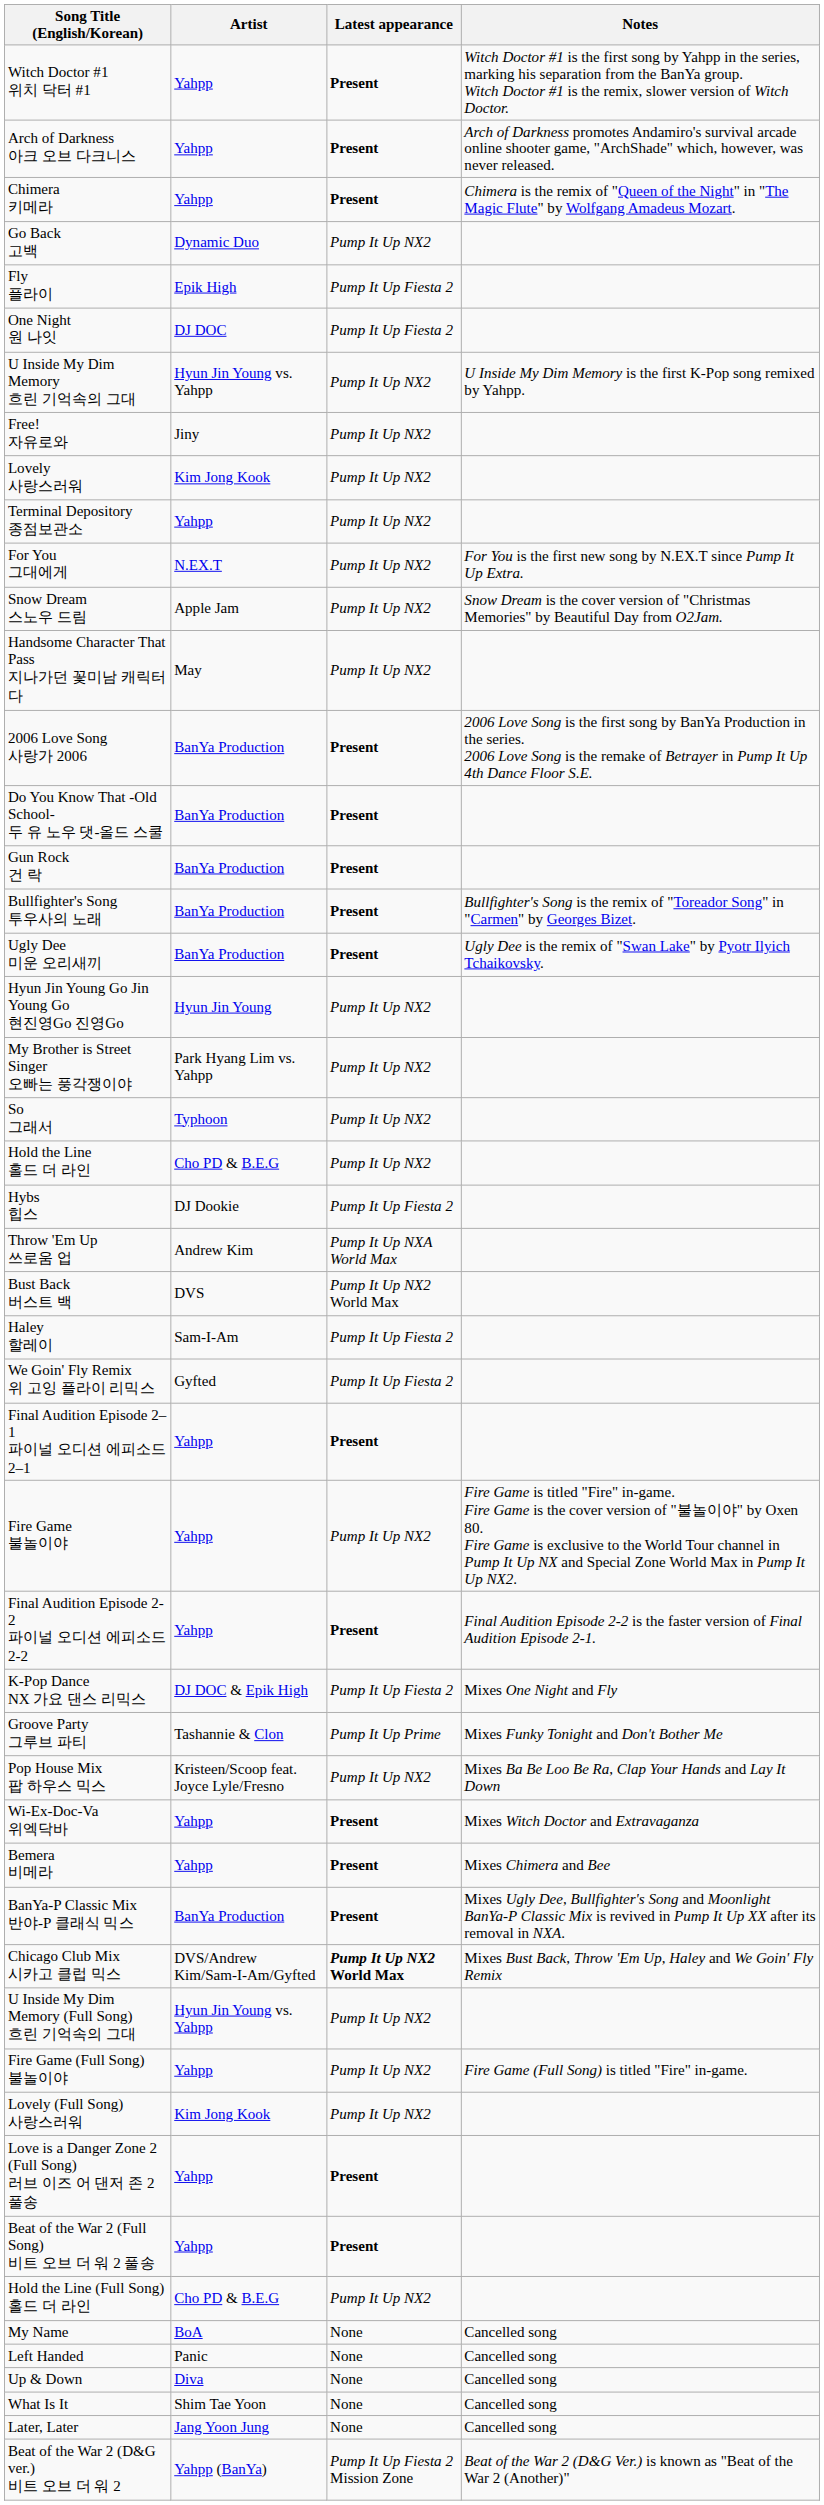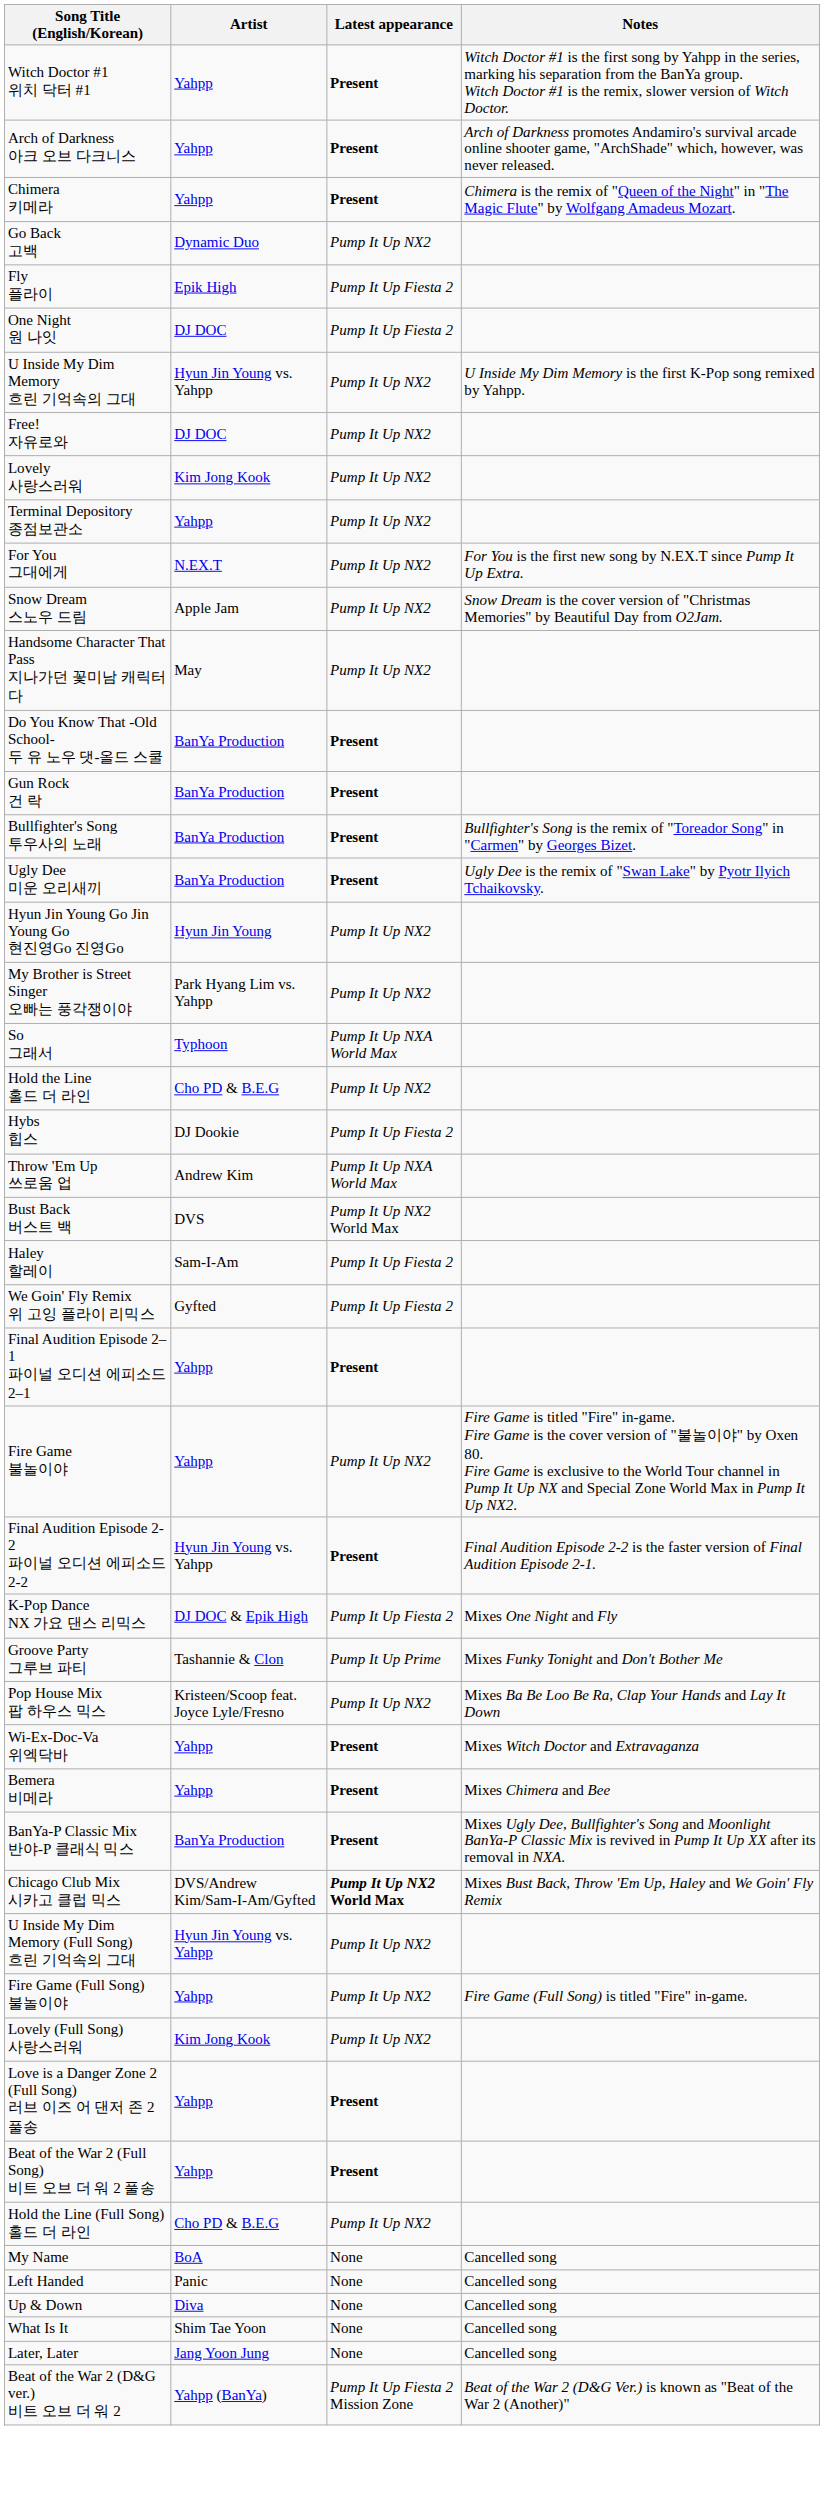 <table class="wikitable sortable">
 <tr>
 <th>Song Title<br>(English/Korean)</th>
 <th>Artist</th>
 <th>Latest appearance</th>
 <th>Notes</th>
 </tr>
 <tr>
 <td>Witch Doctor #1<br>위치 닥터 #1</td>
 <td><a href='#'>Yahpp</a></td>
 <td><strong>Present</strong></td>
 <td><em>Witch Doctor #1</em> is the first song by Yahpp in the series, marking his separation from the BanYa group.<br><em>Witch Doctor #1</em> is the remix, slower version of <em>Witch Doctor.</em></td>
 </tr>
 <tr>
 <td>Arch of Darkness<br>아크 오브 다크니스</td>
 <td><a href='#'>Yahpp</a></td>
 <td><strong>Present</strong></td>
 <td><em>Arch of Darkness</em> promotes Andamiro's survival arcade online shooter game, "ArchShade" which, however, was never released.</td>
 </tr>
 <tr>
 <td>Chimera<br>키메라</td>
 <td><a href='#'>Yahpp</a></td>
 <td><strong>Present</strong></td>
 <td><em>Chimera</em> is the remix of "<a href='#'>Queen of the Night</a>" in "<a href='#'>The Magic Flute</a>" by <a href='#'>Wolfgang Amadeus Mozart</a>.</td>
 </tr>
 <tr>
 <td>Go Back<br>고백</td>
 <td><a href='#'>Dynamic Duo</a></td>
 <td><em>Pump It Up NX2</em></td>
 <td></td>
 </tr>
 <tr>
 <td>Fly<br>플라이</td>
 <td><a href='#'>Epik High</a></td>
 <td><em>Pump It Up Fiesta 2</em></td>
 <td></td>
 </tr>
 <tr>
 <td>One Night<br>원 나잇</td>
 <td><a href='#'>DJ DOC</a></td>
 <td><em>Pump It Up Fiesta 2</em></td>
 <td></td>
 </tr>
 <tr>
 <td>U Inside My Dim Memory<br>흐린 기억속의 그대</td>
 <td><a href='#'>Hyun Jin Young</a> vs. Yahpp</td>
 <td><em>Pump It Up NX2</em></td>
 <td><em>U Inside My Dim Memory</em> is the first K-Pop song remixed by Yahpp.</td>
 </tr>
 <tr>
 <td>Free!<br>자유로와</td>
-<td>Jiny</td>
+<td><a href='#'>DJ DOC</a></td>
 <td><em>Pump It Up NX2</em></td>
 <td></td>
 </tr>
 <tr>
 <td>Lovely<br>사랑스러워</td>
 <td><a href='#'>Kim Jong Kook</a></td>
 <td><em>Pump It Up NX2</em></td>
 <td></td>
 </tr>
 <tr>
 <td>Terminal Depository<br>종점보관소</td>
 <td><a href='#'>Yahpp</a></td>
 <td><em>Pump It Up NX2</em></td>
 <td></td>
 </tr>
 <tr>
 <td>For You<br>그대에게</td>
 <td><a href='#'>N.EX.T</a></td>
 <td><em>Pump It Up NX2</em></td>
 <td><em>For You</em> is the first new song by N.EX.T since <em>Pump It Up Extra.</em></td>
 </tr>
 <tr>
 <td>Snow Dream<br>스노우 드림</td>
 <td>Apple Jam</td>
 <td><em>Pump It Up NX2</em></td>
 <td><em>Snow Dream</em> is the cover version of "Christmas Memories" by Beautiful Day from <em>O2Jam.</em></td>
 </tr>
 <tr>
 <td>Handsome Character That Pass<br>지나가던 꽃미남 캐릭터다</td>
 <td>May</td>
 <td><em>Pump It Up NX2</em></td>
 <td></td>
-</tr>
-<tr>
-<td>2006 Love Song<br>사랑가 2006</td>
-<td><a href='#'>BanYa Production</a></td>
-<td><strong>Present</strong></td>
-<td><em>2006 Love Song</em> is the first song by BanYa Production in the series.<br><em>2006 Love Song</em> is the remake of <em>Betrayer</em> in <em>Pump It Up 4th Dance Floor S.E.</em></td>
 </tr>
 <tr>
 <td>Do You Know That -Old School-<br>두 유 노우 댓-올드 스쿨</td>
 <td><a href='#'>BanYa Production</a></td>
 <td><strong>Present</strong></td>
 <td></td>
 </tr>
 <tr>
 <td>Gun Rock<br>건 락</td>
 <td><a href='#'>BanYa Production</a></td>
 <td><strong>Present</strong></td>
 <td></td>
 </tr>
 <tr>
 <td>Bullfighter's Song<br>투우사의 노래</td>
 <td><a href='#'>BanYa Production</a></td>
 <td><strong>Present</strong></td>
 <td><em>Bullfighter's Song</em> is the remix of "<a href='#'>Toreador Song</a>" in "<a href='#'>Carmen</a>" by <a href='#'>Georges Bizet</a>.</td>
 </tr>
 <tr>
 <td>Ugly Dee<br>미운 오리새끼</td>
 <td><a href='#'>BanYa Production</a></td>
 <td><strong>Present</strong></td>
 <td><em>Ugly Dee</em> is the remix of "<a href='#'>Swan Lake</a>" by <a href='#'>Pyotr Ilyich Tchaikovsky</a>.</td>
 </tr>
 <tr>
 <td>Hyun Jin Young Go Jin Young Go<br>현진영Go 진영Go</td>
 <td><a href='#'>Hyun Jin Young</a></td>
 <td><em>Pump It Up NX2</em></td>
 <td></td>
 </tr>
 <tr>
 <td>My Brother is Street Singer<br>오빠는 풍각쟁이야</td>
 <td>Park Hyang Lim vs. Yahpp</td>
 <td><em>Pump It Up NX2</em></td>
 <td></td>
 </tr>
 <tr>
 <td>So<br>그래서</td>
 <td><a href='#'>Typhoon</a></td>
-<td><em>Pump It Up NX2</em></td>
+<td><em>Pump It Up NXA World Max</em></td>
 <td></td>
 </tr>
 <tr>
 <td>Hold the Line<br>홀드 더 라인</td>
 <td><a href='#'>Cho PD</a> & <a href='#'>B.E.G</a></td>
 <td><em>Pump It Up NX2</em></td>
 <td></td>
 </tr>
 <tr>
 <td>Hybs<br>힙스</td>
 <td>DJ Dookie</td>
 <td><em>Pump It Up Fiesta 2</em></td>
 <td></td>
 </tr>
 <tr>
 <td>Throw 'Em Up<br>쓰로움 업</td>
 <td>Andrew Kim</td>
 <td><em>Pump It Up NXA World Max</em></td>
 <td></td>
 </tr>
 <tr>
 <td>Bust Back<br>버스트 백</td>
 <td>DVS</td>
 <td><em>Pump It Up NX2</em> World Max</td>
 <td></td>
 </tr>
 <tr>
 <td>Haley<br>할레이</td>
 <td>Sam-I-Am</td>
 <td><em>Pump It Up Fiesta 2</em></td>
 <td></td>
 </tr>
 <tr>
 <td>We Goin' Fly Remix<br>위 고잉 플라이 리믹스</td>
 <td>Gyfted</td>
 <td><em>Pump It Up Fiesta 2</em></td>
 <td></td>
 </tr>
 <tr>
 <td>Final Audition Episode 2–1<br>파이널 오디션 에피소드 2–1</td>
 <td><a href='#'>Yahpp</a></td>
 <td><strong>Present</strong></td>
 <td></td>
 </tr>
 <tr>
 <td>Fire Game<br>불놀이야</td>
 <td><a href='#'>Yahpp</a></td>
 <td><em>Pump It Up NX2</em></td>
 <td><em>Fire Game</em> is titled "Fire" in-game.<br><em>Fire Game</em> is the cover version of "불놀이야" by Oxen 80.<br><em>Fire Game</em> is exclusive to the World Tour channel in <em>Pump It Up</em> <em>NX</em> and Special Zone World Max in <em>Pump It Up NX2</em>.</td>
 </tr>
 <tr>
 <td>Final Audition Episode 2-2<br>파이널 오디션 에피소드 2-2</td>
-<td><a href='#'>Yahpp</a></td>
+<td><a href='#'>Hyun Jin Young</a> vs. Yahpp</td>
 <td><strong>Present</strong></td>
 <td><em>Final Audition Episode 2-2</em> is the faster version of <em>Final Audition Episode 2-1.</em></td>
 </tr>
 <tr>
 <td>K-Pop Dance<br>NX 가요 댄스 리믹스</td>
 <td><a href='#'>DJ DOC</a> & <a href='#'>Epik High</a></td>
 <td><em>Pump It Up Fiesta 2</em></td>
 <td>Mixes <em>One Night</em> and <em>Fly</em></td>
 </tr>
 <tr>
 <td>Groove Party<br>그루브 파티</td>
 <td>Tashannie & <a href='#'>Clon</a></td>
 <td><em>Pump It Up Prime</em></td>
 <td>Mixes <em>Funky Tonight</em> and <em>Don't Bother Me</em></td>
 </tr>
 <tr>
 <td>Pop House Mix<br>팝 하우스 믹스</td>
 <td>Kristeen/Scoop feat. Joyce Lyle/Fresno</td>
 <td><em>Pump It Up NX2</em></td>
 <td>Mixes <em>Ba Be Loo Be Ra</em>, <em>Clap Your Hands</em> and <em>Lay It Down</em></td>
 </tr>
 <tr>
 <td>Wi-Ex-Doc-Va<br>위엑닥바</td>
 <td><a href='#'>Yahpp</a></td>
 <td><strong>Present</strong></td>
 <td>Mixes <em>Witch Doctor</em> and <em>Extravaganza</em></td>
 </tr>
 <tr>
 <td>Bemera<br>비메라</td>
 <td><a href='#'>Yahpp</a></td>
 <td><strong>Present</strong></td>
 <td>Mixes <em>Chimera</em> and <em>Bee</em></td>
 </tr>
 <tr>
 <td>BanYa-P Classic Mix<br>반야-P 클래식 믹스</td>
 <td><a href='#'>BanYa Production</a></td>
 <td><strong>Present</strong></td>
 <td>Mixes <em>Ugly Dee</em>, <em>Bullfighter's Song</em> and <em>Moonlight</em><br><em>BanYa-P Classic Mix</em> is revived in <em>Pump It Up XX</em> after its removal in <em>NXA</em>.</td>
 </tr>
 <tr>
 <td>Chicago Club Mix<br>시카고 클럽 믹스</td>
 <td>DVS/Andrew Kim/Sam-I-Am/Gyfted</td>
 <td><strong><em>Pump It Up NX2</em> World Max</strong></td>
 <td>Mixes <em>Bust Back</em>, <em>Throw 'Em Up</em>, <em>Haley</em> and <em>We Goin' Fly Remix</em></td>
 </tr>
 <tr>
 <td>U Inside My Dim Memory (Full Song)<br>흐린 기억속의 그대</td>
 <td><a href='#'>Hyun Jin Young</a> vs. <a href='#'>Yahpp</a></td>
 <td><em>Pump It Up NX2</em></td>
 <td></td>
 </tr>
 <tr>
 <td>Fire Game (Full Song)<br>불놀이야</td>
 <td><a href='#'>Yahpp</a></td>
 <td><em>Pump It Up NX2</em></td>
 <td><em>Fire Game (Full Song)</em> is titled "Fire" in-game.</td>
 </tr>
 <tr>
 <td>Lovely (Full Song)<br>사랑스러워</td>
 <td><a href='#'>Kim Jong Kook</a></td>
 <td><em>Pump It Up NX2</em></td>
 <td></td>
 </tr>
 <tr>
 <td>Love is a Danger Zone 2 (Full Song)<br>러브 이즈 어 댄저 존 2 풀송</td>
 <td><a href='#'>Yahpp</a></td>
 <td><strong>Present</strong></td>
 <td></td>
 </tr>
 <tr>
 <td>Beat of the War 2 (Full Song)<br>비트 오브 더 워 2 풀송</td>
 <td><a href='#'>Yahpp</a></td>
 <td><strong>Present</strong></td>
 <td></td>
 </tr>
 <tr>
 <td>Hold the Line (Full Song)<br>홀드 더 라인</td>
 <td><a href='#'>Cho PD</a> & <a href='#'>B.E.G</a></td>
 <td><em>Pump It Up NX2</em></td>
 <td></td>
 </tr>
 <tr>
 <td>My Name</td>
 <td><a href='#'>BoA</a></td>
 <td>None</td>
 <td>Cancelled song</td>
 </tr>
 <tr>
 <td>Left Handed</td>
 <td>Panic</td>
 <td>None</td>
 <td>Cancelled song</td>
 </tr>
 <tr>
 <td>Up & Down</td>
 <td><a href='#'>Diva</a></td>
 <td>None</td>
 <td>Cancelled song</td>
 </tr>
 <tr>
 <td>What Is It</td>
 <td>Shim Tae Yoon</td>
 <td>None</td>
 <td>Cancelled song</td>
 </tr>
 <tr>
 <td>Later, Later</td>
 <td><a href='#'>Jang Yoon Jung</a></td>
 <td>None</td>
 <td>Cancelled song</td>
 </tr>
 <tr>
 <td>Beat of the War 2 (D&G ver.)<br>비트 오브 더 워 2</td>
 <td><a href='#'>Yahpp</a> (<a href='#'>BanYa</a>)</td>
 <td><em>Pump It Up Fiesta 2</em> Mission Zone</td>
 <td><em>Beat of the War 2 (D&G Ver.)</em> is known as "Beat of the War 2 (Another)"</td>
 </tr>
 </table>
